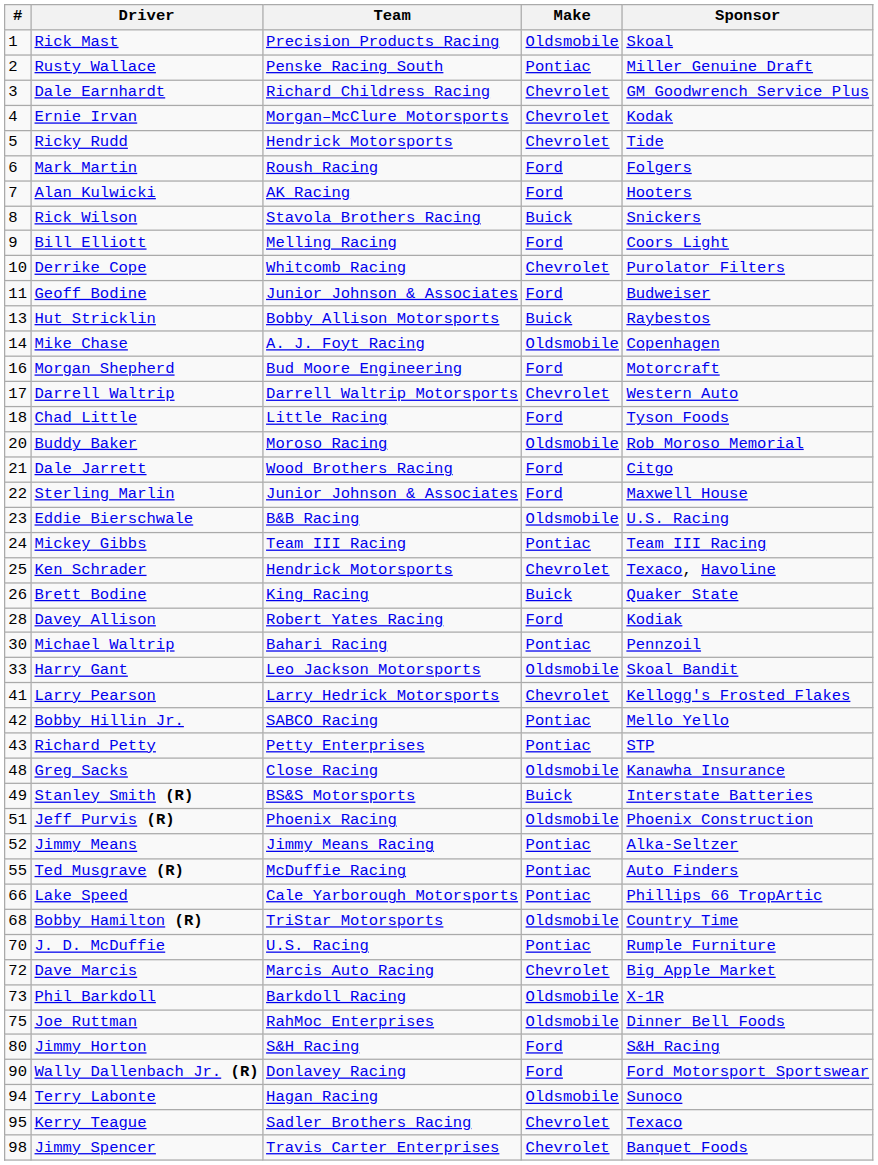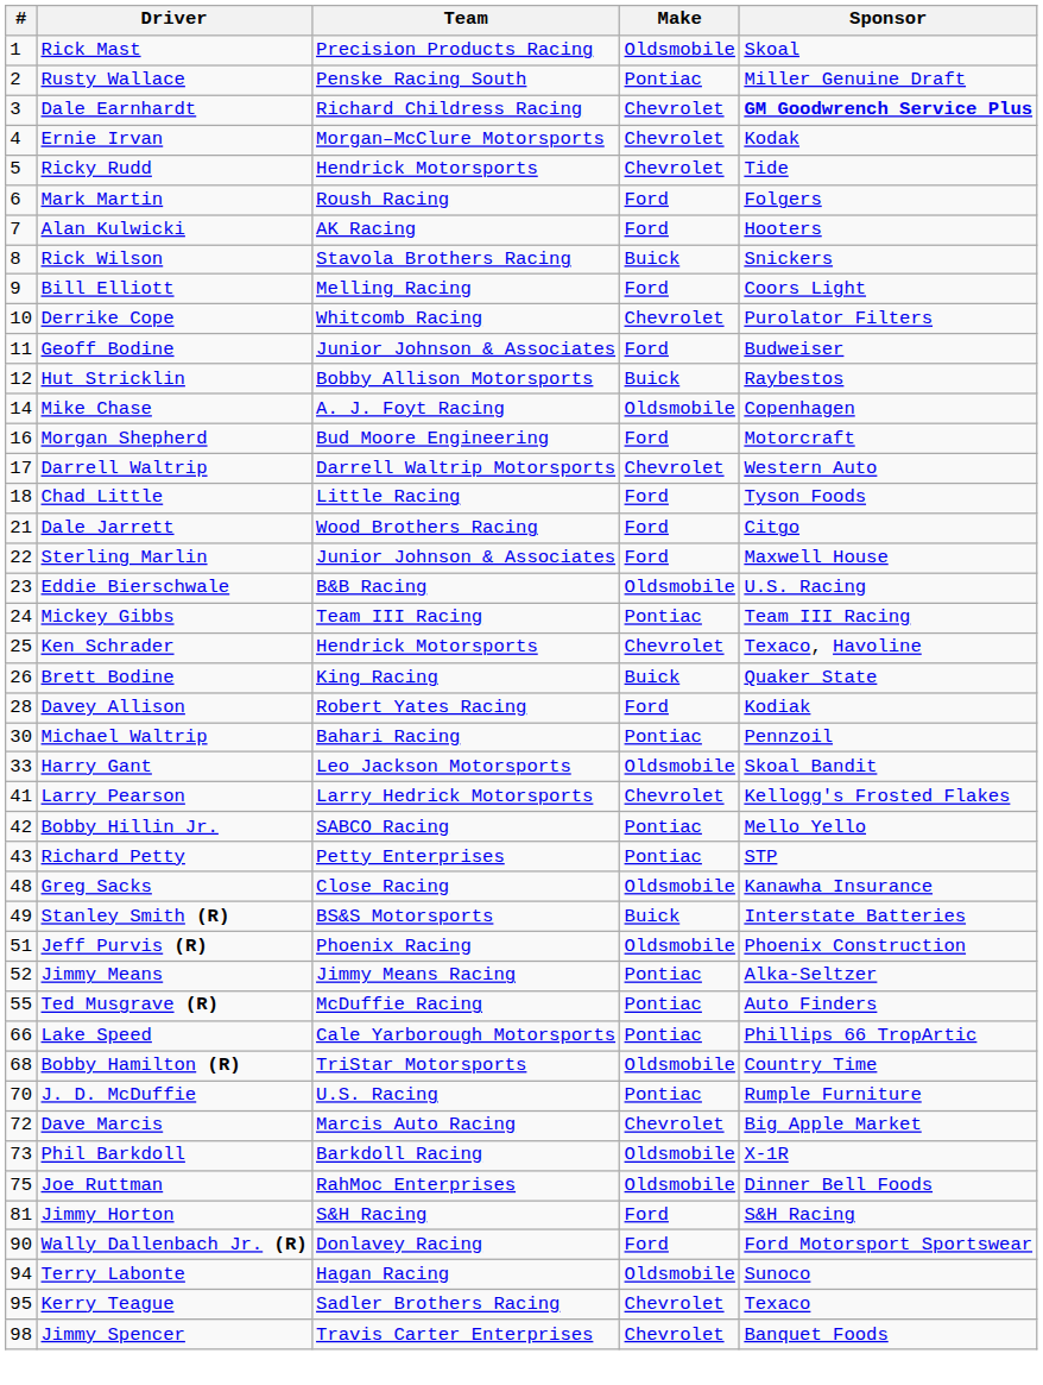 <table class="wikitable" style="font-size:95%">
 <tr>
 <th>#</th>
 <th>Driver</th>
 <th>Team</th>
 <th>Make</th>
 <th>Sponsor</th>
 </tr>
 <tr>
 <td>1</td>
 <td><a href='#'>Rick Mast</a></td>
 <td><a href='#'>Precision Products Racing</a></td>
 <td><a href='#'>Oldsmobile</a></td>
 <td><a href='#'>Skoal</a></td>
 </tr>
 <tr>
 <td>2</td>
 <td><a href='#'>Rusty Wallace</a></td>
 <td><a href='#'>Penske Racing South</a></td>
 <td><a href='#'>Pontiac</a></td>
 <td><a href='#'>Miller Genuine Draft</a></td>
 </tr>
 <tr>
 <td>3</td>
 <td><a href='#'>Dale Earnhardt</a></td>
 <td><a href='#'>Richard Childress Racing</a></td>
 <td><a href='#'>Chevrolet</a></td>
-<td><a href='#'>GM Goodwrench Service Plus</a></td>
+<td><strong><a href='#'>GM Goodwrench Service Plus</a></strong></td>
 </tr>
 <tr>
 <td>4</td>
 <td><a href='#'>Ernie Irvan</a></td>
 <td><a href='#'>Morgan–McClure Motorsports</a></td>
 <td><a href='#'>Chevrolet</a></td>
 <td><a href='#'>Kodak</a></td>
 </tr>
 <tr>
 <td>5</td>
 <td><a href='#'>Ricky Rudd</a></td>
 <td><a href='#'>Hendrick Motorsports</a></td>
 <td><a href='#'>Chevrolet</a></td>
 <td><a href='#'>Tide</a></td>
 </tr>
 <tr>
 <td>6</td>
 <td><a href='#'>Mark Martin</a></td>
 <td><a href='#'>Roush Racing</a></td>
 <td><a href='#'>Ford</a></td>
 <td><a href='#'>Folgers</a></td>
 </tr>
 <tr>
 <td>7</td>
 <td><a href='#'>Alan Kulwicki</a></td>
 <td><a href='#'>AK Racing</a></td>
 <td><a href='#'>Ford</a></td>
 <td><a href='#'>Hooters</a></td>
 </tr>
 <tr>
 <td>8</td>
 <td><a href='#'>Rick Wilson</a></td>
 <td><a href='#'>Stavola Brothers Racing</a></td>
 <td><a href='#'>Buick</a></td>
 <td><a href='#'>Snickers</a></td>
 </tr>
 <tr>
 <td>9</td>
 <td><a href='#'>Bill Elliott</a></td>
 <td><a href='#'>Melling Racing</a></td>
 <td><a href='#'>Ford</a></td>
 <td><a href='#'>Coors Light</a></td>
 </tr>
 <tr>
 <td>10</td>
 <td><a href='#'>Derrike Cope</a></td>
 <td><a href='#'>Whitcomb Racing</a></td>
 <td><a href='#'>Chevrolet</a></td>
 <td><a href='#'>Purolator Filters</a></td>
 </tr>
 <tr>
 <td>11</td>
 <td><a href='#'>Geoff Bodine</a></td>
 <td><a href='#'>Junior Johnson & Associates</a></td>
 <td><a href='#'>Ford</a></td>
 <td><a href='#'>Budweiser</a></td>
 </tr>
 <tr>
-<td>13</td>
+<td>12</td>
 <td><a href='#'>Hut Stricklin</a></td>
 <td><a href='#'>Bobby Allison Motorsports</a></td>
 <td><a href='#'>Buick</a></td>
 <td><a href='#'>Raybestos</a></td>
 </tr>
 <tr>
 <td>14</td>
 <td><a href='#'>Mike Chase</a></td>
 <td><a href='#'>A. J. Foyt Racing</a></td>
 <td><a href='#'>Oldsmobile</a></td>
 <td><a href='#'>Copenhagen</a></td>
 </tr>
 <tr>
 <td>16</td>
 <td><a href='#'>Morgan Shepherd</a></td>
 <td><a href='#'>Bud Moore Engineering</a></td>
 <td><a href='#'>Ford</a></td>
 <td><a href='#'>Motorcraft</a></td>
 </tr>
 <tr>
 <td>17</td>
 <td><a href='#'>Darrell Waltrip</a></td>
 <td><a href='#'>Darrell Waltrip Motorsports</a></td>
 <td><a href='#'>Chevrolet</a></td>
 <td><a href='#'>Western Auto</a></td>
 </tr>
 <tr>
 <td>18</td>
 <td><a href='#'>Chad Little</a></td>
 <td><a href='#'>Little Racing</a></td>
 <td><a href='#'>Ford</a></td>
 <td><a href='#'>Tyson Foods</a></td>
-</tr>
-<tr>
-<td>20</td>
-<td><a href='#'>Buddy Baker</a></td>
-<td><a href='#'>Moroso Racing</a></td>
-<td><a href='#'>Oldsmobile</a></td>
-<td><a href='#'>Rob Moroso Memorial</a></td>
 </tr>
 <tr>
 <td>21</td>
 <td><a href='#'>Dale Jarrett</a></td>
 <td><a href='#'>Wood Brothers Racing</a></td>
 <td><a href='#'>Ford</a></td>
 <td><a href='#'>Citgo</a></td>
 </tr>
 <tr>
 <td>22</td>
 <td><a href='#'>Sterling Marlin</a></td>
 <td><a href='#'>Junior Johnson & Associates</a></td>
 <td><a href='#'>Ford</a></td>
 <td><a href='#'>Maxwell House</a></td>
 </tr>
 <tr>
 <td>23</td>
 <td><a href='#'>Eddie Bierschwale</a></td>
 <td><a href='#'>B&B Racing</a></td>
 <td><a href='#'>Oldsmobile</a></td>
 <td><a href='#'>U.S. Racing</a></td>
 </tr>
 <tr>
 <td>24</td>
 <td><a href='#'>Mickey Gibbs</a></td>
 <td><a href='#'>Team III Racing</a></td>
 <td><a href='#'>Pontiac</a></td>
 <td><a href='#'>Team III Racing</a></td>
 </tr>
 <tr>
 <td>25</td>
 <td><a href='#'>Ken Schrader</a></td>
 <td><a href='#'>Hendrick Motorsports</a></td>
 <td><a href='#'>Chevrolet</a></td>
 <td><a href='#'>Texaco</a>, <a href='#'>Havoline</a></td>
 </tr>
 <tr>
 <td>26</td>
 <td><a href='#'>Brett Bodine</a></td>
 <td><a href='#'>King Racing</a></td>
 <td><a href='#'>Buick</a></td>
 <td><a href='#'>Quaker State</a></td>
 </tr>
 <tr>
 <td>28</td>
 <td><a href='#'>Davey Allison</a></td>
 <td><a href='#'>Robert Yates Racing</a></td>
 <td><a href='#'>Ford</a></td>
 <td><a href='#'>Kodiak</a></td>
 </tr>
 <tr>
 <td>30</td>
 <td><a href='#'>Michael Waltrip</a></td>
 <td><a href='#'>Bahari Racing</a></td>
 <td><a href='#'>Pontiac</a></td>
 <td><a href='#'>Pennzoil</a></td>
 </tr>
 <tr>
 <td>33</td>
 <td><a href='#'>Harry Gant</a></td>
 <td><a href='#'>Leo Jackson Motorsports</a></td>
 <td><a href='#'>Oldsmobile</a></td>
 <td><a href='#'>Skoal Bandit</a></td>
 </tr>
 <tr>
 <td>41</td>
 <td><a href='#'>Larry Pearson</a></td>
 <td><a href='#'>Larry Hedrick Motorsports</a></td>
 <td><a href='#'>Chevrolet</a></td>
 <td><a href='#'>Kellogg's Frosted Flakes</a></td>
 </tr>
 <tr>
 <td>42</td>
 <td><a href='#'>Bobby Hillin Jr.</a></td>
 <td><a href='#'>SABCO Racing</a></td>
 <td><a href='#'>Pontiac</a></td>
 <td><a href='#'>Mello Yello</a></td>
 </tr>
 <tr>
 <td>43</td>
 <td><a href='#'>Richard Petty</a></td>
 <td><a href='#'>Petty Enterprises</a></td>
 <td><a href='#'>Pontiac</a></td>
 <td><a href='#'>STP</a></td>
 </tr>
 <tr>
 <td>48</td>
 <td><a href='#'>Greg Sacks</a></td>
 <td><a href='#'>Close Racing</a></td>
 <td><a href='#'>Oldsmobile</a></td>
 <td><a href='#'>Kanawha Insurance</a></td>
 </tr>
 <tr>
 <td>49</td>
 <td><a href='#'>Stanley Smith</a> <strong>(R)</strong></td>
 <td><a href='#'>BS&S Motorsports</a></td>
 <td><a href='#'>Buick</a></td>
 <td><a href='#'>Interstate Batteries</a></td>
 </tr>
 <tr>
 <td>51</td>
 <td><a href='#'>Jeff Purvis</a> <strong>(R)</strong></td>
 <td><a href='#'>Phoenix Racing</a></td>
 <td><a href='#'>Oldsmobile</a></td>
 <td><a href='#'>Phoenix Construction</a></td>
 </tr>
 <tr>
 <td>52</td>
 <td><a href='#'>Jimmy Means</a></td>
 <td><a href='#'>Jimmy Means Racing</a></td>
 <td><a href='#'>Pontiac</a></td>
 <td><a href='#'>Alka-Seltzer</a></td>
 </tr>
 <tr>
 <td>55</td>
 <td><a href='#'>Ted Musgrave</a> <strong>(R)</strong></td>
 <td><a href='#'>McDuffie Racing</a></td>
 <td><a href='#'>Pontiac</a></td>
 <td><a href='#'>Auto Finders</a></td>
 </tr>
 <tr>
 <td>66</td>
 <td><a href='#'>Lake Speed</a></td>
 <td><a href='#'>Cale Yarborough Motorsports</a></td>
 <td><a href='#'>Pontiac</a></td>
 <td><a href='#'>Phillips 66 TropArtic</a></td>
 </tr>
 <tr>
 <td>68</td>
 <td><a href='#'>Bobby Hamilton</a> <strong>(R)</strong></td>
 <td><a href='#'>TriStar Motorsports</a></td>
 <td><a href='#'>Oldsmobile</a></td>
 <td><a href='#'>Country Time</a></td>
 </tr>
 <tr>
 <td>70</td>
 <td><a href='#'>J. D. McDuffie</a></td>
 <td><a href='#'>U.S. Racing</a></td>
 <td><a href='#'>Pontiac</a></td>
 <td><a href='#'>Rumple Furniture</a></td>
 </tr>
 <tr>
 <td>72</td>
 <td><a href='#'>Dave Marcis</a></td>
 <td><a href='#'>Marcis Auto Racing</a></td>
 <td><a href='#'>Chevrolet</a></td>
 <td><a href='#'>Big Apple Market</a></td>
 </tr>
 <tr>
 <td>73</td>
 <td><a href='#'>Phil Barkdoll</a></td>
 <td><a href='#'>Barkdoll Racing</a></td>
 <td><a href='#'>Oldsmobile</a></td>
 <td><a href='#'>X-1R</a></td>
 </tr>
 <tr>
 <td>75</td>
 <td><a href='#'>Joe Ruttman</a></td>
 <td><a href='#'>RahMoc Enterprises</a></td>
 <td><a href='#'>Oldsmobile</a></td>
 <td><a href='#'>Dinner Bell Foods</a></td>
 </tr>
 <tr>
-<td>80</td>
+<td>81</td>
 <td><a href='#'>Jimmy Horton</a></td>
 <td><a href='#'>S&H Racing</a></td>
 <td><a href='#'>Ford</a></td>
 <td><a href='#'>S&H Racing</a></td>
 </tr>
 <tr>
 <td>90</td>
 <td><a href='#'>Wally Dallenbach Jr.</a> <strong>(R)</strong></td>
 <td><a href='#'>Donlavey Racing</a></td>
 <td><a href='#'>Ford</a></td>
 <td><a href='#'>Ford Motorsport Sportswear</a></td>
 </tr>
 <tr>
 <td>94</td>
 <td><a href='#'>Terry Labonte</a></td>
 <td><a href='#'>Hagan Racing</a></td>
 <td><a href='#'>Oldsmobile</a></td>
 <td><a href='#'>Sunoco</a></td>
 </tr>
 <tr>
 <td>95</td>
 <td><a href='#'>Kerry Teague</a></td>
 <td><a href='#'>Sadler Brothers Racing</a></td>
 <td><a href='#'>Chevrolet</a></td>
 <td><a href='#'>Texaco</a></td>
 </tr>
 <tr>
 <td>98</td>
 <td><a href='#'>Jimmy Spencer</a></td>
 <td><a href='#'>Travis Carter Enterprises</a></td>
 <td><a href='#'>Chevrolet</a></td>
 <td><a href='#'>Banquet Foods</a></td>
 </tr>
 </table>
